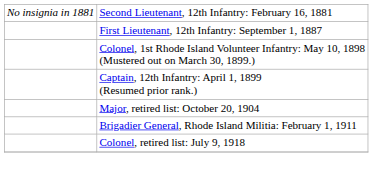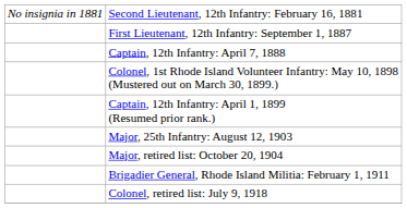 <table class="wikitable" style="background:white">
 <tr>
 <td align="center"><em>No insignia in 1881</em></td>
 <td><a href='#'>Second Lieutenant</a>, 12th Infantry: February 16, 1881</td>
 </tr>
 <tr>
 <td align="center"></td>
 <td><a href='#'>First Lieutenant</a>, 12th Infantry: September 1, 1887</td>
 </tr>
 <tr>
 <td align="center"></td>
+<td><a href='#'>Captain</a>, 12th Infantry: April 7, 1888</td>
+</tr>
+<tr>
+<td align="center"></td>
 <td><a href='#'>Colonel</a>, 1st Rhode Island Volunteer Infantry: May 10, 1898<br>(Mustered out on March 30, 1899.)</td>
 </tr>
 <tr>
 <td align="center"></td>
 <td><a href='#'>Captain</a>, 12th Infantry: April 1, 1899<br>(Resumed prior rank.)</td>
+</tr>
+<tr>
+<td align="center"></td>
+<td><a href='#'>Major</a>, 25th Infantry: August 12, 1903</td>
 </tr>
 <tr>
 <td align="center"></td>
 <td><a href='#'>Major</a>, retired list: October 20, 1904</td>
 </tr>
 <tr>
 <td align="center"></td>
 <td><a href='#'>Brigadier General</a>, Rhode Island Militia: February 1, 1911</td>
 </tr>
 <tr>
 <td align="center"></td>
 <td><a href='#'>Colonel</a>, retired list: July 9, 1918</td>
 </tr>
 <tr>
 </tr>
 </table>
